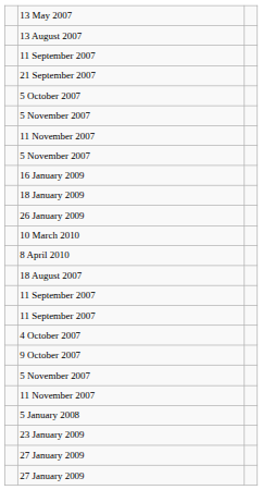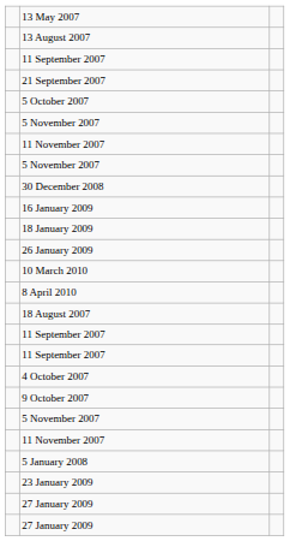 <table class="wikitable" style="font-size: 89%; float: left; width: 26em; margin-right: 1em; height: 700px">
 <tr>
 <td></td>
 <td>13 May 2007</td>
 <td></td>
 </tr>
 <tr>
 <td></td>
 <td>13 August 2007</td>
 <td></td>
 </tr>
 <tr>
 <td></td>
 <td>11 September 2007</td>
 <td></td>
 </tr>
 <tr>
 <td></td>
 <td>21 September 2007</td>
 <td></td>
 </tr>
 <tr>
 <td></td>
 <td>5 October 2007</td>
 <td></td>
 </tr>
 <tr>
 <td></td>
 <td>5 November 2007</td>
 <td></td>
 </tr>
 <tr>
 <td></td>
 <td>11 November 2007</td>
 <td></td>
 </tr>
 <tr>
 <td></td>
 <td>5 November 2007</td>
+<td></td>
+</tr>
+<tr>
+<td></td>
+<td>30 December 2008</td>
 <td></td>
 </tr>
 <tr>
 <td></td>
 <td>16 January 2009</td>
 <td></td>
 </tr>
 <tr>
 <td></td>
 <td>18 January 2009</td>
 <td></td>
 </tr>
 <tr>
 <td></td>
 <td>26 January 2009</td>
 <td></td>
 </tr>
 <tr>
 <td></td>
 <td>10 March 2010</td>
 <td></td>
 </tr>
 <tr>
 <td></td>
 <td>8 April 2010</td>
 <td></td>
 </tr>
 <tr>
 <td></td>
 <td>18 August 2007</td>
 <td></td>
 </tr>
 <tr>
 <td></td>
 <td>11 September 2007</td>
 <td></td>
 </tr>
 <tr>
 <td></td>
 <td>11 September 2007</td>
 <td></td>
 </tr>
 <tr>
 <td></td>
 <td>4 October 2007</td>
 <td></td>
 </tr>
 <tr>
 <td></td>
 <td>9 October 2007</td>
 <td></td>
 </tr>
 <tr>
 <td></td>
 <td>5 November 2007</td>
 <td></td>
 </tr>
 <tr>
 <td></td>
 <td>11 November 2007</td>
 <td></td>
 </tr>
 <tr>
 <td></td>
 <td>5 January 2008</td>
 <td></td>
 </tr>
 <tr>
 <td></td>
 <td>23 January 2009</td>
 <td></td>
 </tr>
 <tr>
 <td></td>
 <td>27 January 2009</td>
 <td></td>
 </tr>
 <tr>
 <td></td>
 <td>27 January 2009</td>
 <td></td>
 </tr>
 </table>
